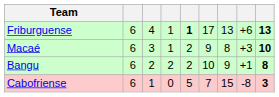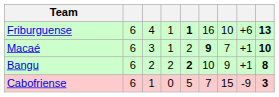 <table class="wikitable" style="text-align: center;">
 <tr>
 <th width=165>Team</th>
 <th width=20></th>
 <th width=20></th>
 <th width=20></th>
 <th width=20></th>
 <th width=20></th>
 <th width=20></th>
 <th width=20></th>
 <th width=20></th>
 </tr>
 <tr |- bgcolor=#ccffcc>
 <td align=left><a href='#'>Friburguense</a></td>
 <td>6</td>
 <td>4</td>
 <td>1</td>
 <td><strong>1</strong></td>
-<td>17</td>
-<td>13</td>
+<td>16</td>
+<td>10</td>
 <td>+6</td>
 <td><strong>13 </strong></td>
 </tr>
 <tr bgcolor=#ccffcc>
 <td align=left><a href='#'>Macaé</a></td>
 <td>6</td>
 <td>3</td>
 <td>1</td>
 <td>2</td>
-<td>9</td>
-<td>8</td>
-<td>+3</td>
+<td><strong>9</strong></td>
+<td>7</td>
+<td>+1</td>
 <td><strong>10 </strong></td>
 </tr>
 <tr bgcolor=#ccffcc>
 <td align=left><a href='#'>Bangu</a></td>
 <td>6</td>
 <td>2</td>
 <td>2</td>
-<td>2</td>
+<td><strong>2</strong></td>
 <td>10</td>
 <td>9</td>
 <td>+1</td>
 <td><strong>8 </strong></td>
 </tr>
 <tr bgcolor=#FDCBCC>
 <td align=left><a href='#'>Cabofriense</a></td>
 <td>6</td>
 <td>1</td>
 <td>0</td>
 <td>5</td>
 <td>7</td>
 <td>15</td>
-<td>-8</td>
+<td>-9</td>
 <td><strong>3 </strong></td>
 </tr>
 </table>
